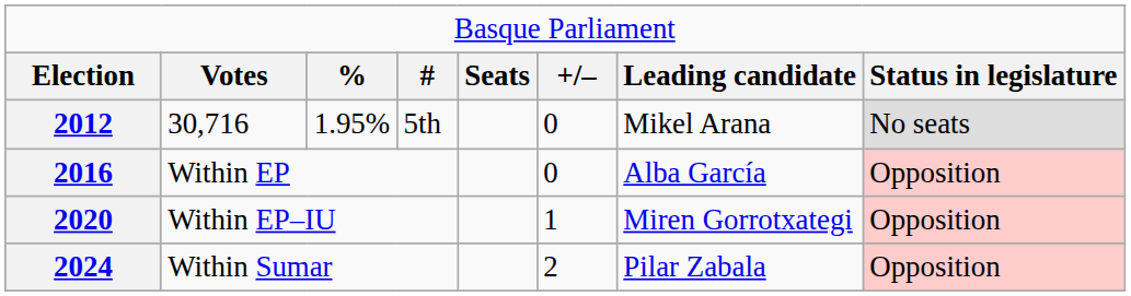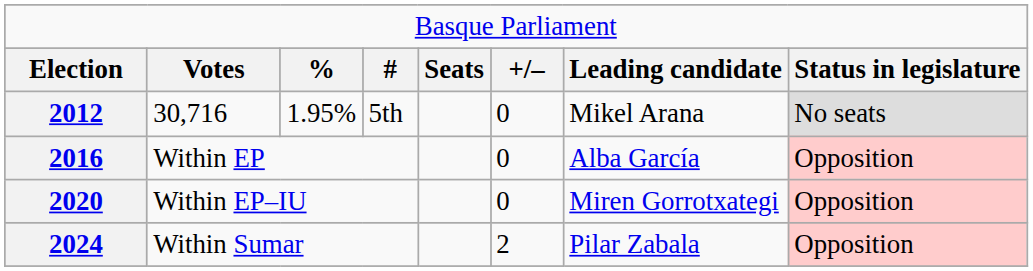 <table class="wikitable" style="font-size:97%; text-align:left;">
 <tr>
 <td colspan="8" align="center"><a href='#'>Basque Parliament</a></td>
 </tr>
 <tr>
 <th width="75">Election</th>
 <th width="70">Votes</th>
 <th width="35">%</th>
 <th width="25">#</th>
 <th>Seats</th>
 <th width="35">+/–</th>
 <th>Leading candidate</th>
 <th>Status in legislature</th>
 </tr>
 <tr>
 <th><a href='#'>2012</a></th>
 <td>30,716</td>
 <td>1.95%</td>
 <td>5th</td>
 <td></td>
 <td>0</td>
 <td>Mikel Arana</td>
 <td style="background:#ddd;">No seats</td>
 </tr>
 <tr>
 <th><a href='#'>2016</a></th>
 <td colspan="3">Within <a href='#'>EP</a></td>
 <td></td>
 <td>0</td>
 <td><a href='#'>Alba García</a></td>
 <td style="background:#fcc;">Opposition</td>
 </tr>
 <tr>
 <th><a href='#'>2020</a></th>
 <td colspan="3">Within <a href='#'>EP–IU</a></td>
 <td></td>
-<td>1</td>
+<td>0</td>
 <td><a href='#'>Miren Gorrotxategi</a></td>
 <td style="background:#fcc;">Opposition</td>
 </tr>
 <tr>
 <th><a href='#'>2024</a></th>
 <td colspan="3">Within <a href='#'>Sumar</a></td>
 <td></td>
 <td>2</td>
 <td><a href='#'>Pilar Zabala</a></td>
 <td style="background:#fcc;">Opposition</td>
 </tr>
 </table>
